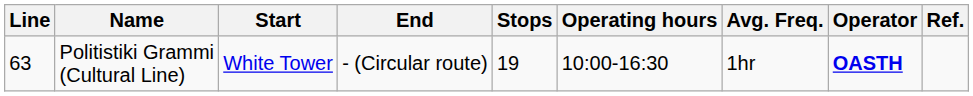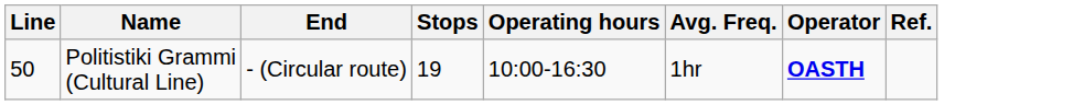 <table class="wikitable">
 <tr>
 <th>Line</th>
 <th>Name</th>
-<th>Start</th>
 <th>End</th>
 <th>Stops</th>
 <th>Operating hours</th>
 <th>Avg. Freq.</th>
 <th>Operator</th>
 <th>Ref.</th>
 </tr>
 <tr>
-<td>63</td>
+<td>50</td>
 <td>Politistiki Grammi<br>(Cultural Line)</td>
-<td><a href='#'>White Tower</a></td>
 <td>- (Circular route)</td>
 <td>19</td>
 <td>10:00-16:30</td>
 <td>1hr</td>
 <td><strong><a href='#'>OASTH</a></strong></td>
 <td></td>
 </tr>
 </table>
